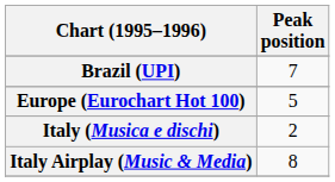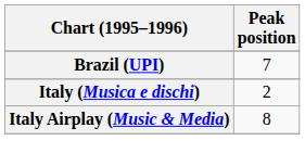 <table class="wikitable sortable plainrowheaders" style="text-align:center;">
 <tr>
 <th>Chart (1995–1996)</th>
 <th>Peak<br>position</th>
 </tr>
 <tr>
 </tr>
 <tr>
 </tr>
 <tr>
 </tr>
 <tr>
 </tr>
 <tr>
 <th scope="row">Brazil (<a href='#'>UPI</a>)</th>
 <td>7</td>
 </tr>
 <tr>
 </tr>
 <tr>
-</tr>
-<tr>
-<th scope="row">Europe (<a href='#'>Eurochart Hot 100</a>)</th>
-<td>5</td>
 </tr>
 <tr>
 </tr>
 <tr>
 </tr>
 <tr>
 </tr>
 <tr>
 </tr>
 <tr>
 <th scope="row">Italy (<em><a href='#'>Musica e dischi</a></em>)</th>
 <td>2</td>
 </tr>
 <tr>
 <th scope="row">Italy Airplay (<em><a href='#'>Music & Media</a></em>)</th>
 <td>8</td>
 </tr>
 <tr>
 </tr>
 <tr>
 </tr>
 <tr>
 </tr>
 <tr>
 </tr>
 <tr>
 </tr>
 <tr>
 </tr>
 <tr>
 </tr>
 </table>
